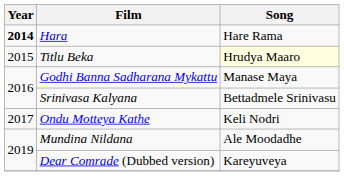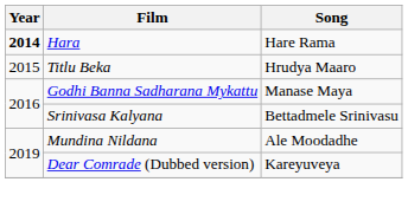 <table class="wikitable sortable">
 <tr>
 <th>Year</th>
 <th>Film</th>
 <th>Song</th>
 </tr>
 <tr>
 <td><strong>2014</strong></td>
 <td><a href='#'><em>Hara</em></a></td>
 <td>Hare Rama</td>
 </tr>
 <tr>
 <td>2015</td>
 <td><em>Titlu Beka</em></td>
-<td style="background: lightyellow;">Hrudya Maaro</td>
+<td>Hrudya Maaro</td>
 </tr>
 <tr>
 <td rowspan="2">2016</td>
 <td><em><a href='#'>Godhi Banna Sadharana Mykattu</a></em></td>
 <td>Manase Maya</td>
 </tr>
 <tr>
 <td><em>Srinivasa Kalyana</em></td>
 <td>Bettadmele Srinivasu</td>
-</tr>
-<tr>
-<td>2017</td>
-<td><em><a href='#'>Ondu Motteya Kathe</a></em></td>
-<td>Keli Nodri</td>
 </tr>
 <tr>
 <td rowspan="2">2019</td>
 <td><em>Mundina Nildana</em></td>
 <td>Ale Moodadhe</td>
 </tr>
 <tr>
 <td><em><a href='#'>Dear Comrade</a></em> (Dubbed version)</td>
 <td>Kareyuveya</td>
 </tr>
 <tr>
 </tr>
 </table>
